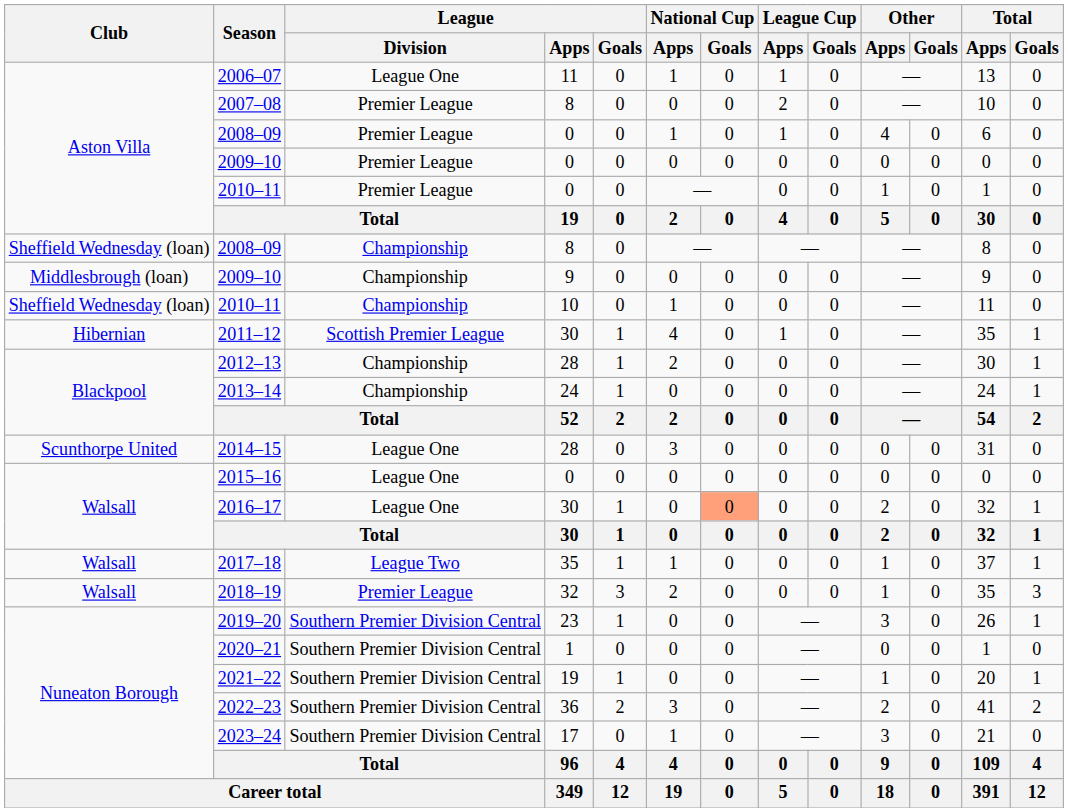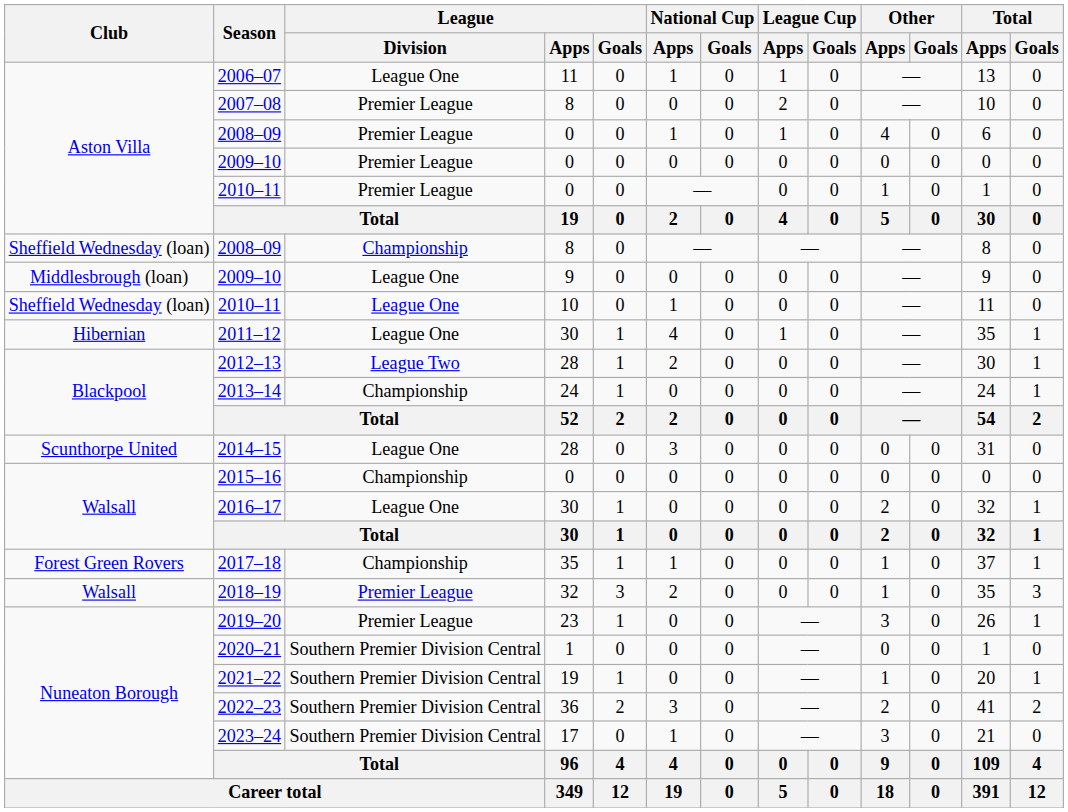 <table class=wikitable style="text-align: center;">
 <tr>
 <th rowspan=2>Club</th>
 <th rowspan=2>Season</th>
 <th colspan=3>League</th>
 <th colspan=2>National Cup</th>
 <th colspan=2>League Cup</th>
 <th colspan=2>Other</th>
 <th colspan=2>Total</th>
 </tr>
 <tr>
 <th>Division</th>
 <th>Apps</th>
 <th>Goals</th>
 <th>Apps</th>
 <th>Goals</th>
 <th>Apps</th>
 <th>Goals</th>
 <th>Apps</th>
 <th>Goals</th>
 <th>Apps</th>
 <th>Goals</th>
 </tr>
 <tr>
 <td rowspan=6><a href='#'>Aston Villa</a></td>
 <td><a href='#'>2006–07</a></td>
 <td>League One</td>
 <td>11</td>
 <td>0</td>
 <td>1</td>
 <td>0</td>
 <td>1</td>
 <td>0</td>
 <td colspan=2>—</td>
 <td>13</td>
 <td>0</td>
 </tr>
 <tr>
 <td><a href='#'>2007–08</a></td>
 <td>Premier League</td>
 <td>8</td>
 <td>0</td>
 <td>0</td>
 <td>0</td>
 <td>2</td>
 <td>0</td>
 <td colspan=2>—</td>
 <td>10</td>
 <td>0</td>
 </tr>
 <tr>
 <td><a href='#'>2008–09</a></td>
 <td>Premier League</td>
 <td>0</td>
 <td>0</td>
 <td>1</td>
 <td>0</td>
 <td>1</td>
 <td>0</td>
 <td>4</td>
 <td>0</td>
 <td>6</td>
 <td>0</td>
 </tr>
 <tr>
 <td><a href='#'>2009–10</a></td>
 <td>Premier League</td>
 <td>0</td>
 <td>0</td>
 <td>0</td>
 <td>0</td>
 <td>0</td>
 <td>0</td>
 <td>0</td>
 <td>0</td>
 <td>0</td>
 <td>0</td>
 </tr>
 <tr>
 <td><a href='#'>2010–11</a></td>
 <td>Premier League</td>
 <td>0</td>
 <td>0</td>
 <td colspan=2>—</td>
 <td>0</td>
 <td>0</td>
 <td>1</td>
 <td>0</td>
 <td>1</td>
 <td>0</td>
 </tr>
 <tr>
 <th colspan=2>Total</th>
 <th>19</th>
 <th>0</th>
 <th>2</th>
 <th>0</th>
 <th>4</th>
 <th>0</th>
 <th>5</th>
 <th>0</th>
 <th>30</th>
 <th>0</th>
 </tr>
 <tr>
 <td><a href='#'>Sheffield Wednesday</a> (loan)</td>
 <td><a href='#'>2008–09</a></td>
 <td><a href='#'>Championship</a></td>
 <td>8</td>
 <td>0</td>
 <td colspan=2>—</td>
 <td colspan=2>—</td>
 <td colspan=2>—</td>
 <td>8</td>
 <td>0</td>
 </tr>
 <tr>
 <td><a href='#'>Middlesbrough</a> (loan)</td>
 <td><a href='#'>2009–10</a></td>
-<td>Championship</td>
+<td>League One</td>
 <td>9</td>
 <td>0</td>
 <td>0</td>
 <td>0</td>
 <td>0</td>
 <td>0</td>
 <td colspan=2>—</td>
 <td>9</td>
 <td>0</td>
 </tr>
 <tr>
 <td><a href='#'>Sheffield Wednesday</a> (loan)</td>
 <td><a href='#'>2010–11</a></td>
-<td><a href='#'>Championship</a></td>
+<td><a href='#'>League One</a></td>
 <td>10</td>
 <td>0</td>
 <td>1</td>
 <td>0</td>
 <td>0</td>
 <td>0</td>
 <td colspan=2>—</td>
 <td>11</td>
 <td>0</td>
 </tr>
 <tr>
 <td><a href='#'>Hibernian</a></td>
 <td><a href='#'>2011–12</a></td>
-<td><a href='#'>Scottish Premier League</a></td>
+<td>League One</td>
 <td>30</td>
 <td>1</td>
 <td>4</td>
 <td>0</td>
 <td>1</td>
 <td>0</td>
 <td colspan=2>—</td>
 <td>35</td>
 <td>1</td>
 </tr>
 <tr>
 <td rowspan=3><a href='#'>Blackpool</a></td>
 <td><a href='#'>2012–13</a></td>
-<td>Championship</td>
+<td><a href='#'>League Two</a></td>
 <td>28</td>
 <td>1</td>
 <td>2</td>
 <td>0</td>
 <td>0</td>
 <td>0</td>
 <td colspan=2>—</td>
 <td>30</td>
 <td>1</td>
 </tr>
 <tr>
 <td><a href='#'>2013–14</a></td>
 <td>Championship</td>
 <td>24</td>
 <td>1</td>
 <td>0</td>
 <td>0</td>
 <td>0</td>
 <td>0</td>
 <td colspan=2>—</td>
 <td>24</td>
 <td>1</td>
 </tr>
 <tr>
 <th colspan=2>Total</th>
 <th>52</th>
 <th>2</th>
 <th>2</th>
 <th>0</th>
 <th>0</th>
 <th>0</th>
 <th colspan=2>—</th>
 <th>54</th>
 <th>2</th>
 </tr>
 <tr>
 <td><a href='#'>Scunthorpe United</a></td>
 <td><a href='#'>2014–15</a></td>
 <td>League One</td>
 <td>28</td>
 <td>0</td>
 <td>3</td>
 <td>0</td>
 <td>0</td>
 <td>0</td>
 <td>0</td>
 <td>0</td>
 <td>31</td>
 <td>0</td>
 </tr>
 <tr>
 <td rowspan=3><a href='#'>Walsall</a></td>
 <td><a href='#'>2015–16</a></td>
-<td>League One</td>
+<td>Championship</td>
 <td>0</td>
 <td>0</td>
 <td>0</td>
 <td>0</td>
 <td>0</td>
 <td>0</td>
 <td>0</td>
 <td>0</td>
 <td>0</td>
 <td>0</td>
 </tr>
 <tr>
 <td><a href='#'>2016–17</a></td>
 <td>League One</td>
 <td>30</td>
 <td>1</td>
 <td>0</td>
-<td style="background: lightsalmon;">0</td>
+<td>0</td>
 <td>0</td>
 <td>0</td>
 <td>2</td>
 <td>0</td>
 <td>32</td>
 <td>1</td>
 </tr>
 <tr>
 <th colspan=2>Total</th>
 <th>30</th>
 <th>1</th>
 <th>0</th>
 <th>0</th>
 <th>0</th>
 <th>0</th>
 <th>2</th>
 <th>0</th>
 <th>32</th>
 <th>1</th>
 </tr>
 <tr>
-<td><a href='#'>Walsall</a></td>
+<td><a href='#'>Forest Green Rovers</a></td>
 <td><a href='#'>2017–18</a></td>
-<td><a href='#'>League Two</a></td>
+<td>Championship</td>
 <td>35</td>
 <td>1</td>
 <td>1</td>
 <td>0</td>
 <td>0</td>
 <td>0</td>
 <td>1</td>
 <td>0</td>
 <td>37</td>
 <td>1</td>
 </tr>
 <tr>
 <td><a href='#'>Walsall</a></td>
 <td><a href='#'>2018–19</a></td>
 <td><a href='#'>Premier League</a></td>
 <td>32</td>
 <td>3</td>
 <td>2</td>
 <td>0</td>
 <td>0</td>
 <td>0</td>
 <td>1</td>
 <td>0</td>
 <td>35</td>
 <td>3</td>
 </tr>
 <tr>
 <td rowspan="6"><a href='#'>Nuneaton Borough</a></td>
 <td><a href='#'>2019–20</a></td>
-<td><a href='#'>Southern Premier Division Central</a></td>
+<td>Premier League</td>
 <td>23</td>
 <td>1</td>
 <td>0</td>
 <td>0</td>
 <td colspan="2">—</td>
 <td>3</td>
 <td>0</td>
 <td>26</td>
 <td>1</td>
 </tr>
 <tr>
 <td><a href='#'>2020–21</a></td>
 <td>Southern Premier Division Central</td>
 <td>1</td>
 <td>0</td>
 <td>0</td>
 <td>0</td>
 <td colspan="2">—</td>
 <td>0</td>
 <td>0</td>
 <td>1</td>
 <td>0</td>
 </tr>
 <tr>
 <td><a href='#'>2021–22</a></td>
 <td>Southern Premier Division Central</td>
 <td>19</td>
 <td>1</td>
 <td>0</td>
 <td>0</td>
 <td colspan="2">—</td>
 <td>1</td>
 <td>0</td>
 <td>20</td>
 <td>1</td>
 </tr>
 <tr>
 <td><a href='#'>2022–23</a></td>
 <td>Southern Premier Division Central</td>
 <td>36</td>
 <td>2</td>
 <td>3</td>
 <td>0</td>
 <td colspan="2">—</td>
 <td>2</td>
 <td>0</td>
 <td>41</td>
 <td>2</td>
 </tr>
 <tr>
 <td><a href='#'>2023–24</a></td>
 <td>Southern Premier Division Central</td>
 <td>17</td>
 <td>0</td>
 <td>1</td>
 <td>0</td>
 <td colspan="2">—</td>
 <td>3</td>
 <td>0</td>
 <td>21</td>
 <td>0</td>
 </tr>
 <tr>
 <th colspan="2">Total</th>
 <th>96</th>
 <th>4</th>
 <th>4</th>
 <th>0</th>
 <th>0</th>
 <th>0</th>
 <th>9</th>
 <th>0</th>
 <th>109</th>
 <th>4</th>
 </tr>
 <tr>
 <th colspan=3>Career total</th>
 <th>349</th>
 <th>12</th>
 <th>19</th>
 <th>0</th>
 <th>5</th>
 <th>0</th>
 <th>18</th>
 <th>0</th>
 <th>391</th>
 <th>12</th>
 </tr>
 </table>
